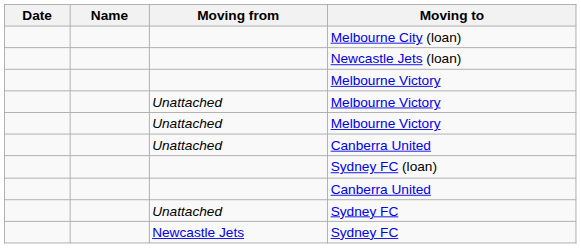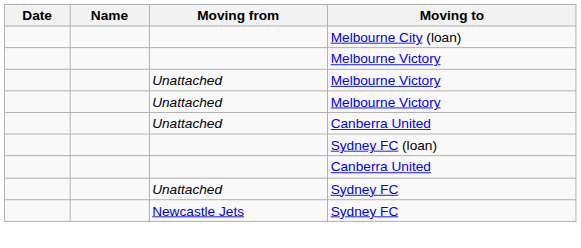 <table class="wikitable sortable" style="width:72%; font-size:95%; ">
 <tr>
 <th>Date</th>
 <th>Name</th>
 <th>Moving from</th>
 <th>Moving to</th>
 </tr>
 <tr>
 <td></td>
 <td></td>
 <td></td>
 <td><a href='#'>Melbourne City</a> (loan)</td>
-</tr>
-<tr>
-<td></td>
-<td></td>
-<td></td>
-<td><a href='#'>Newcastle Jets</a> (loan)</td>
 </tr>
 <tr>
 <td></td>
 <td></td>
 <td></td>
 <td><a href='#'>Melbourne Victory</a></td>
 </tr>
 <tr>
 <td></td>
 <td></td>
 <td><em>Unattached</em></td>
 <td><a href='#'>Melbourne Victory</a></td>
 </tr>
 <tr>
 <td></td>
 <td></td>
 <td><em>Unattached</em></td>
 <td><a href='#'>Melbourne Victory</a></td>
 </tr>
 <tr>
 <td></td>
 <td></td>
 <td><em>Unattached</em></td>
 <td><a href='#'>Canberra United</a></td>
 </tr>
 <tr>
 <td></td>
 <td></td>
 <td></td>
 <td><a href='#'>Sydney FC</a> (loan)</td>
 </tr>
 <tr>
 <td></td>
 <td></td>
 <td></td>
 <td><a href='#'>Canberra United</a></td>
 </tr>
 <tr>
 <td></td>
 <td></td>
 <td><em>Unattached</em></td>
 <td><a href='#'>Sydney FC</a></td>
 </tr>
 <tr>
 <td></td>
 <td></td>
 <td><a href='#'>Newcastle Jets</a></td>
 <td><a href='#'>Sydney FC</a></td>
 </tr>
 </table>
